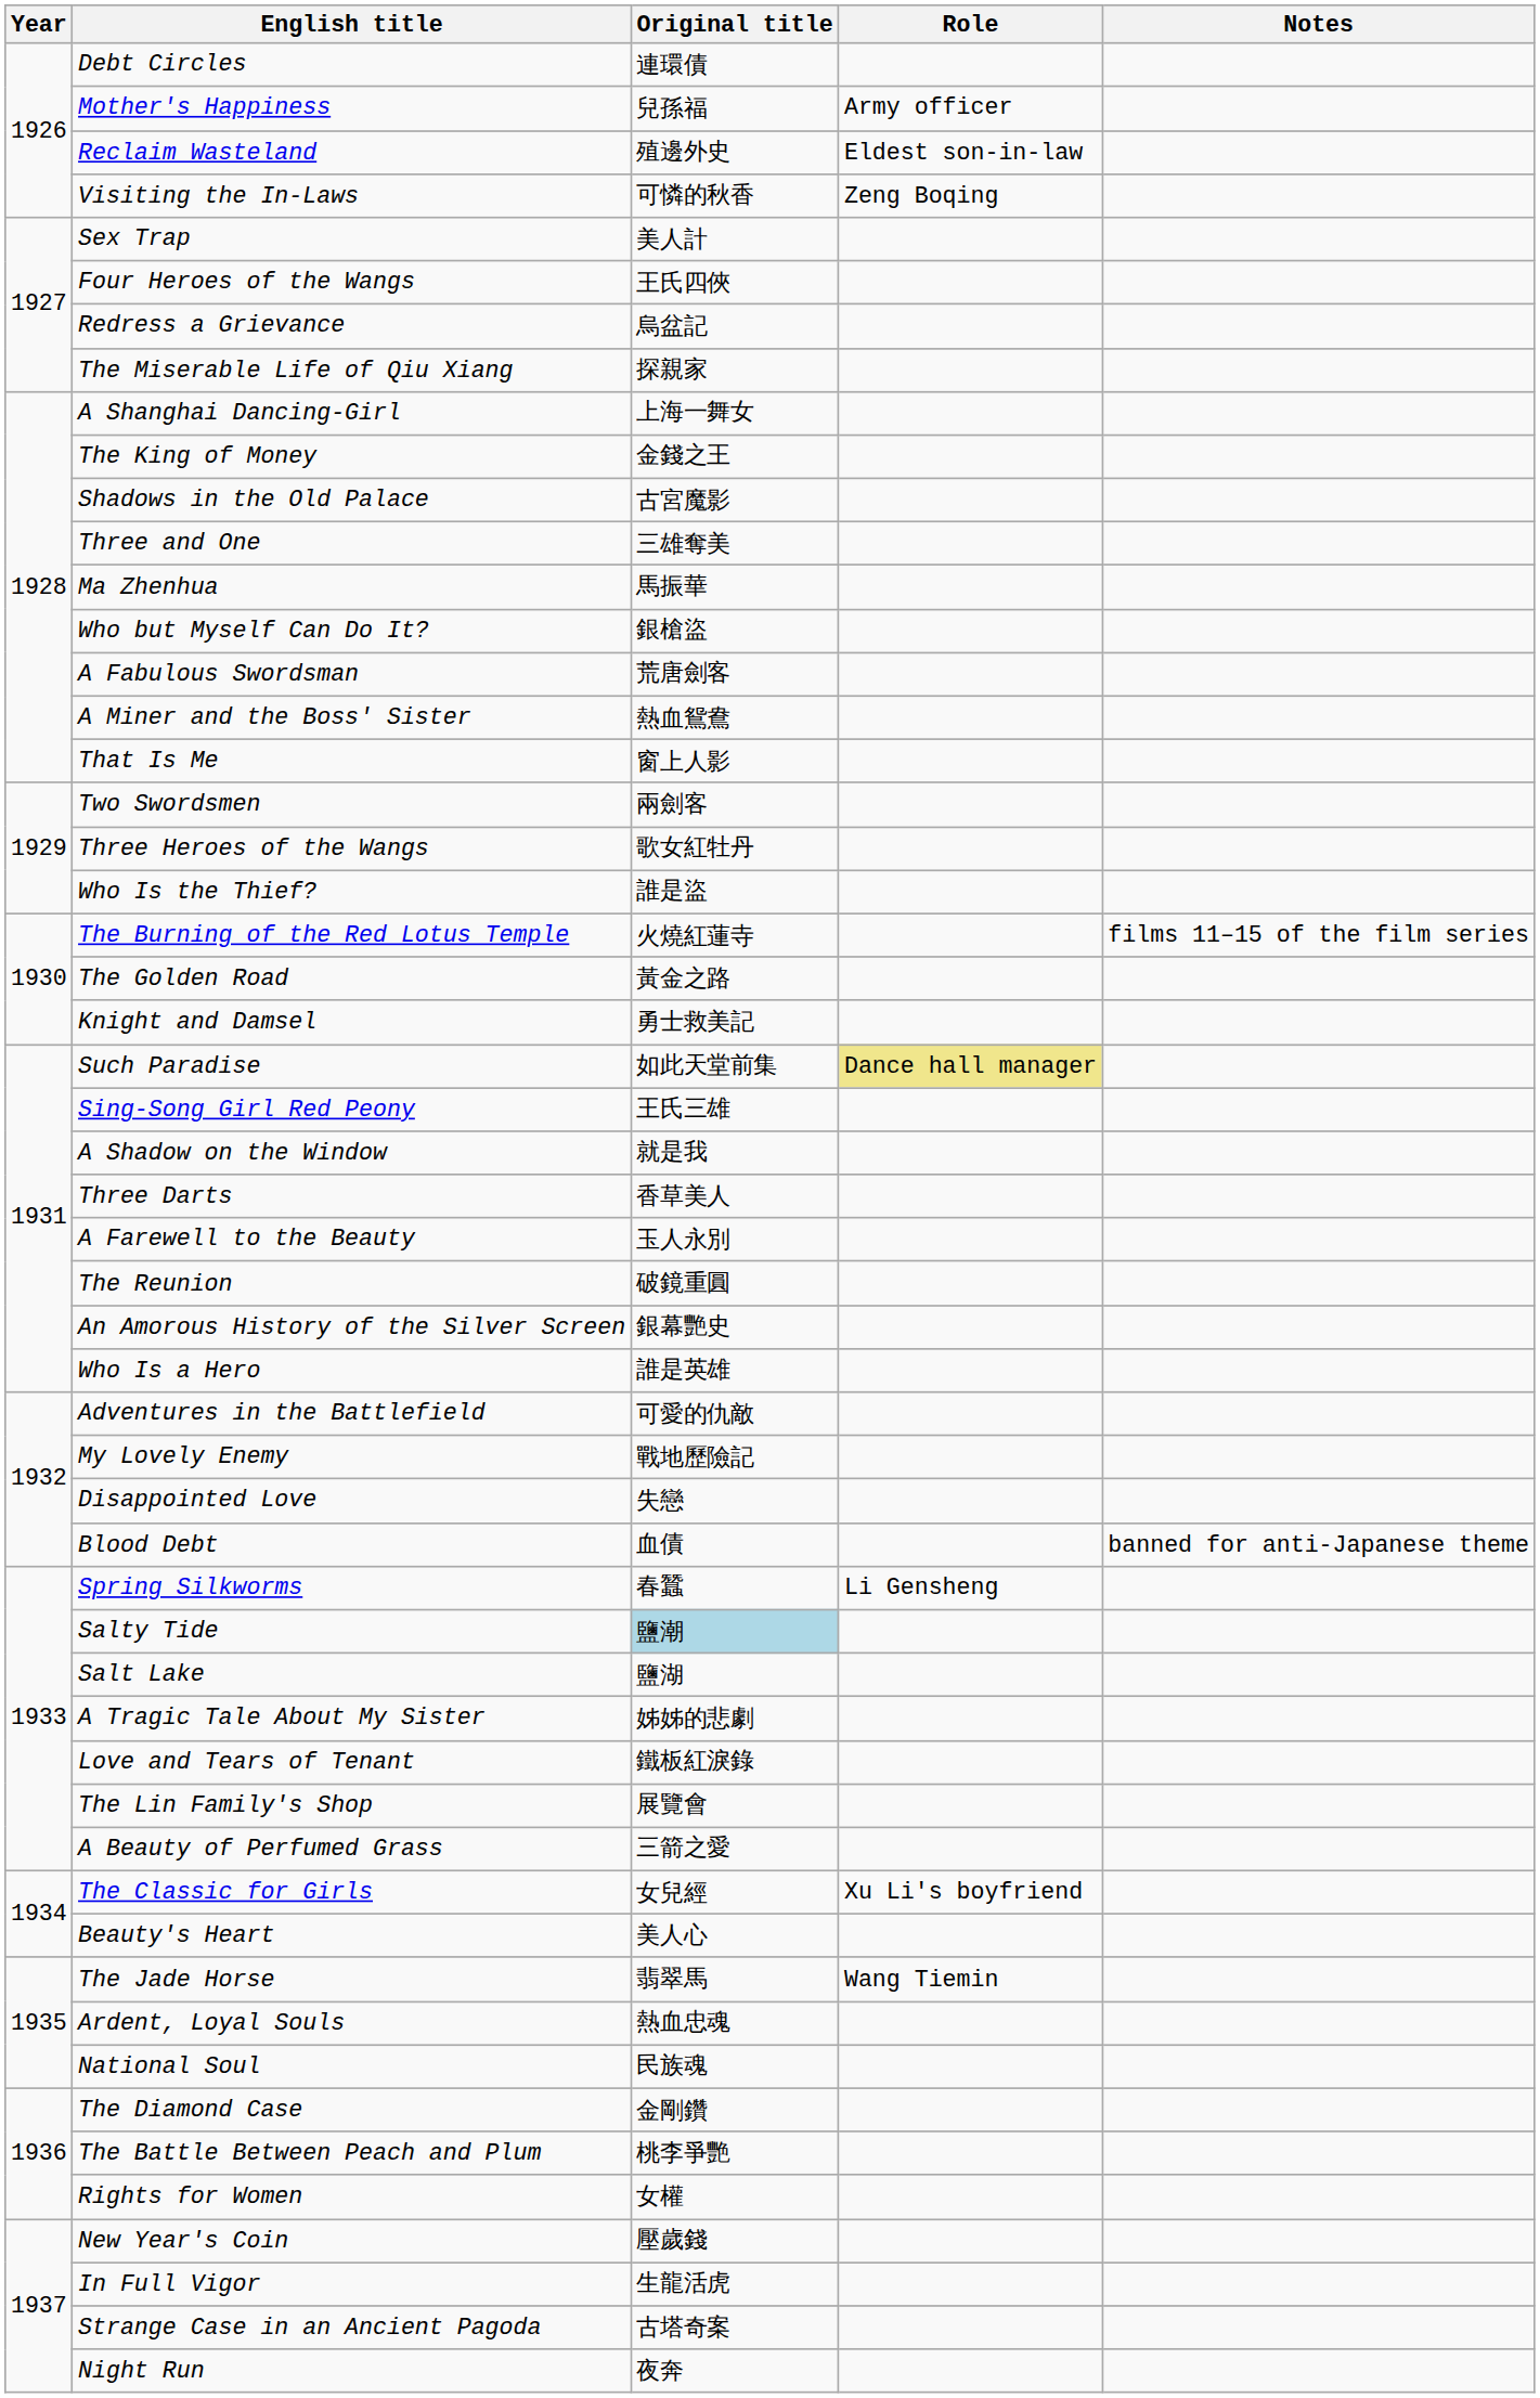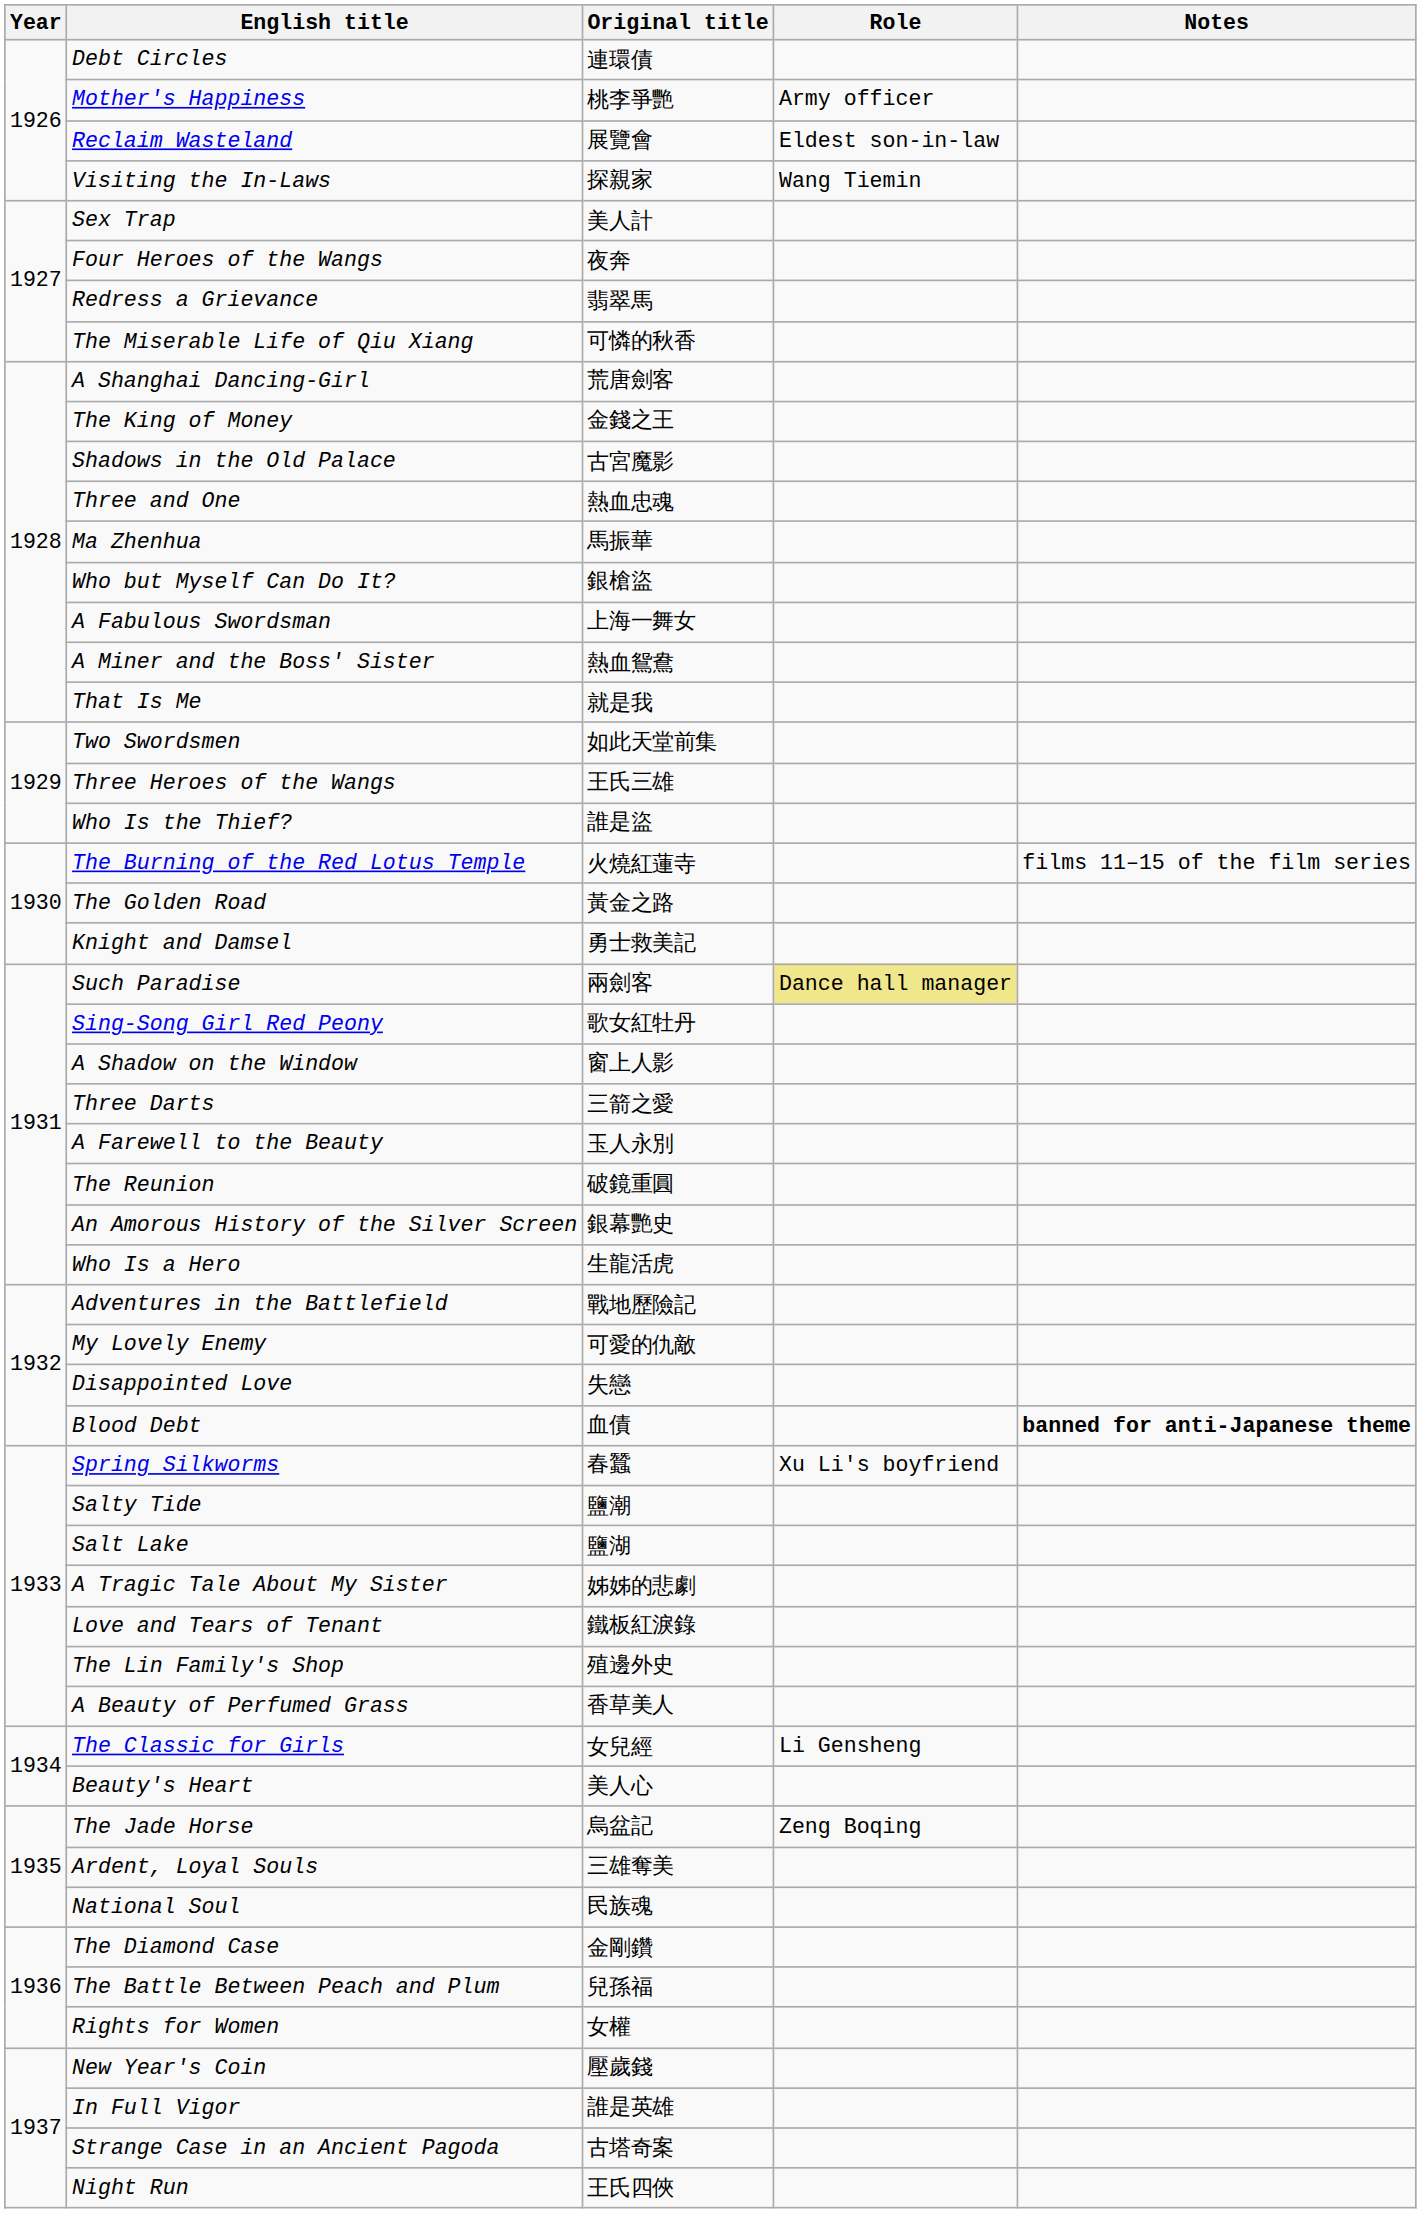 <table class="wikitable sortable">
 <tr>
 <th>Year</th>
 <th>English title</th>
 <th>Original title</th>
 <th>Role</th>
 <th class="unsortable">Notes</th>
 </tr>
 <tr>
 <td rowspan=4>1926</td>
 <td><em>Debt Circles</em></td>
 <td>連環債</td>
 <td></td>
 <td></td>
 </tr>
 <tr>
 <td><em><a href='#'>Mother's Happiness</a></em></td>
-<td>兒孫福</td>
+<td>桃李爭艷</td>
 <td>Army officer</td>
 <td></td>
 </tr>
 <tr>
 <td><em><a href='#'>Reclaim Wasteland</a></em></td>
-<td>殖邊外史</td>
+<td>展覽會</td>
 <td>Eldest son-in-law</td>
 <td></td>
 </tr>
 <tr>
 <td><em>Visiting the In-Laws</em></td>
-<td>可憐的秋香</td>
-<td>Zeng Boqing</td>
+<td>探親家</td>
+<td>Wang Tiemin</td>
 <td></td>
 </tr>
 <tr>
 <td rowspan=4>1927</td>
 <td><em>Sex Trap</em></td>
 <td>美人計</td>
 <td></td>
 <td></td>
 </tr>
 <tr>
 <td><em>Four Heroes of the Wangs</em></td>
-<td>王氏四俠</td>
+<td>夜奔</td>
 <td></td>
 <td></td>
 </tr>
 <tr>
 <td><em>Redress a Grievance</em></td>
-<td>烏盆記</td>
+<td>翡翠馬</td>
 <td></td>
 <td></td>
 </tr>
 <tr>
 <td><em>The Miserable Life of Qiu Xiang</em></td>
-<td>探親家</td>
+<td>可憐的秋香</td>
 <td></td>
 <td></td>
 </tr>
 <tr>
 <td rowspan=9>1928</td>
 <td><em>A Shanghai Dancing-Girl</em></td>
-<td>上海一舞女</td>
+<td>荒唐劍客</td>
 <td></td>
 <td></td>
 </tr>
 <tr>
 <td><em>The King of Money</em></td>
 <td>金錢之王</td>
 <td></td>
 <td></td>
 </tr>
 <tr>
 <td><em>Shadows in the Old Palace</em></td>
 <td>古宮魔影</td>
 <td></td>
 <td></td>
 </tr>
 <tr>
 <td><em>Three and One</em></td>
-<td>三雄奪美</td>
+<td>熱血忠魂</td>
 <td></td>
 <td></td>
 </tr>
 <tr>
 <td><em>Ma Zhenhua</em></td>
 <td>馬振華</td>
 <td></td>
 <td></td>
 </tr>
 <tr>
 <td><em>Who but Myself Can Do It?</em></td>
 <td>銀槍盜</td>
 <td></td>
 <td></td>
 </tr>
 <tr>
 <td><em>A Fabulous Swordsman</em></td>
-<td>荒唐劍客</td>
+<td>上海一舞女</td>
 <td></td>
 <td></td>
 </tr>
 <tr>
 <td><em>A Miner and the Boss' Sister</em></td>
 <td>熱血鴛鴦</td>
 <td></td>
 <td></td>
 </tr>
 <tr>
 <td><em>That Is Me</em></td>
-<td>窗上人影</td>
+<td>就是我</td>
 <td></td>
 <td></td>
 </tr>
 <tr>
 <td rowspan=3>1929</td>
 <td><em>Two Swordsmen</em></td>
-<td>兩劍客</td>
+<td>如此天堂前集</td>
 <td></td>
 <td></td>
 </tr>
 <tr>
 <td><em>Three Heroes of the Wangs</em></td>
-<td>歌女紅牡丹</td>
+<td>王氏三雄</td>
 <td></td>
 <td></td>
 </tr>
 <tr>
 <td><em>Who Is the Thief?</em></td>
 <td>誰是盜</td>
 <td></td>
 <td></td>
 </tr>
 <tr>
 <td rowspan=3>1930</td>
 <td><em><a href='#'>The Burning of the Red Lotus Temple</a></em></td>
 <td>火燒紅蓮寺</td>
 <td></td>
 <td>films 11–15 of the film series</td>
 </tr>
 <tr>
 <td><em>The Golden Road</em></td>
 <td>黃金之路</td>
 <td></td>
 <td></td>
 </tr>
 <tr>
 <td><em>Knight and Damsel</em></td>
 <td>勇士救美記</td>
 <td></td>
 <td></td>
 </tr>
 <tr>
 <td rowspan=8>1931</td>
 <td><em>Such Paradise</em></td>
-<td>如此天堂前集</td>
+<td>兩劍客</td>
 <td style="background: khaki;">Dance hall manager</td>
 <td></td>
 </tr>
 <tr>
 <td><em><a href='#'>Sing-Song Girl Red Peony</a></em></td>
-<td>王氏三雄</td>
+<td>歌女紅牡丹</td>
 <td></td>
 <td></td>
 </tr>
 <tr>
 <td><em>A Shadow on the Window</em></td>
-<td>就是我</td>
+<td>窗上人影</td>
 <td></td>
 <td></td>
 </tr>
 <tr>
 <td><em>Three Darts</em></td>
-<td>香草美人</td>
+<td>三箭之愛</td>
 <td></td>
 <td></td>
 </tr>
 <tr>
 <td><em>A Farewell to the Beauty</em></td>
 <td>玉人永別</td>
 <td></td>
 <td></td>
 </tr>
 <tr>
 <td><em>The Reunion</em></td>
 <td>破鏡重圓</td>
 <td></td>
 <td></td>
 </tr>
 <tr>
 <td><em>An Amorous History of the Silver Screen</em></td>
 <td>銀幕艷史</td>
 <td></td>
 <td></td>
 </tr>
 <tr>
 <td><em>Who Is a Hero</em></td>
-<td>誰是英雄</td>
+<td>生龍活虎</td>
 <td></td>
 <td></td>
 </tr>
 <tr>
 <td rowspan=4>1932</td>
 <td><em>Adventures in the Battlefield</em></td>
-<td>可愛的仇敵</td>
+<td>戰地歷險記</td>
 <td></td>
 <td></td>
 </tr>
 <tr>
 <td><em>My Lovely Enemy</em></td>
-<td>戰地歷險記</td>
+<td>可愛的仇敵</td>
 <td></td>
 <td></td>
 </tr>
 <tr>
 <td><em>Disappointed Love</em></td>
 <td>失戀</td>
 <td></td>
 <td></td>
 </tr>
 <tr>
 <td><em>Blood Debt</em></td>
 <td>血債</td>
 <td></td>
-<td>banned for anti-Japanese theme</td>
+<td><strong>banned for anti-Japanese theme</strong></td>
 </tr>
 <tr>
 <td rowspan=7>1933</td>
 <td><em><a href='#'>Spring Silkworms</a></em></td>
 <td>春蠶</td>
-<td>Li Gensheng</td>
+<td>Xu Li's boyfriend</td>
 <td></td>
 </tr>
 <tr>
 <td><em>Salty Tide</em></td>
-<td style="background: lightblue;">鹽潮</td>
+<td>鹽潮</td>
 <td></td>
 <td></td>
 </tr>
 <tr>
 <td><em>Salt Lake</em></td>
 <td>鹽湖</td>
 <td></td>
 <td></td>
 </tr>
 <tr>
 <td><em>A Tragic Tale About My Sister</em></td>
 <td>姊姊的悲劇</td>
 <td></td>
 <td></td>
 </tr>
 <tr>
 <td><em>Love and Tears of Tenant</em></td>
 <td>鐵板紅淚錄</td>
 <td></td>
 <td></td>
 </tr>
 <tr>
 <td><em>The Lin Family's Shop</em></td>
-<td>展覽會</td>
+<td>殖邊外史</td>
 <td></td>
 <td></td>
 </tr>
 <tr>
 <td><em>A Beauty of Perfumed Grass</em></td>
-<td>三箭之愛</td>
+<td>香草美人</td>
 <td></td>
 <td></td>
 </tr>
 <tr>
 <td rowspan=2>1934</td>
 <td><em><a href='#'>The Classic for Girls</a></em></td>
 <td>女兒經</td>
-<td>Xu Li's boyfriend</td>
+<td>Li Gensheng</td>
 <td></td>
 </tr>
 <tr>
 <td><em>Beauty's Heart</em></td>
 <td>美人心</td>
 <td></td>
 <td></td>
 </tr>
 <tr>
 <td rowspan=3>1935</td>
 <td><em>The Jade Horse</em></td>
-<td>翡翠馬</td>
-<td>Wang Tiemin</td>
+<td>烏盆記</td>
+<td>Zeng Boqing</td>
 <td></td>
 </tr>
 <tr>
 <td><em>Ardent, Loyal Souls</em></td>
-<td>熱血忠魂</td>
+<td>三雄奪美</td>
 <td></td>
 <td></td>
 </tr>
 <tr>
 <td><em>National Soul</em></td>
 <td>民族魂</td>
 <td></td>
 <td></td>
 </tr>
 <tr>
 <td rowspan=3>1936</td>
 <td><em>The Diamond Case</em></td>
 <td>金剛鑽</td>
 <td></td>
 <td></td>
 </tr>
 <tr>
 <td><em>The Battle Between Peach and Plum</em></td>
-<td>桃李爭艷</td>
+<td>兒孫福</td>
 <td></td>
 <td></td>
 </tr>
 <tr>
 <td><em>Rights for Women</em></td>
 <td>女權</td>
 <td></td>
 <td></td>
 </tr>
 <tr>
 <td rowspan=4>1937</td>
 <td><em>New Year's Coin</em></td>
 <td>壓歲錢</td>
 <td></td>
 <td></td>
 </tr>
 <tr>
 <td><em>In Full Vigor</em></td>
-<td>生龍活虎</td>
+<td>誰是英雄</td>
 <td></td>
 <td></td>
 </tr>
 <tr>
 <td><em>Strange Case in an Ancient Pagoda</em></td>
 <td>古塔奇案</td>
 <td></td>
 <td></td>
 </tr>
 <tr>
 <td><em>Night Run</em></td>
-<td>夜奔</td>
+<td>王氏四俠</td>
 <td></td>
 <td></td>
 </tr>
 </table>
